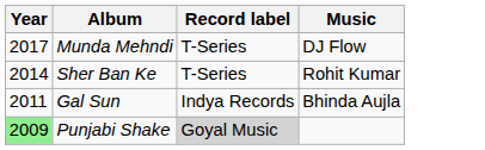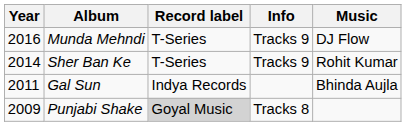 <table class=wikitable>
 <tr>
 <th>Year</th>
 <th>Album</th>
 <th>Record label</th>
+<th>Info</th>
 <th>Music</th>
 </tr>
 <tr>
-<td>2017</td>
+<td>2016</td>
 <td><em>Munda Mehndi</em></td>
 <td>T-Series</td>
+<td>Tracks 9</td>
 <td>DJ Flow</td>
 </tr>
 <tr>
 <td>2014</td>
 <td><em>Sher Ban Ke</em></td>
 <td>T-Series</td>
+<td>Tracks 9</td>
 <td>Rohit Kumar</td>
 </tr>
 <tr>
 <td>2011</td>
 <td><em>Gal Sun</em></td>
 <td>Indya Records</td>
+<td></td>
 <td>Bhinda Aujla</td>
 </tr>
 <tr>
-<td style="background: lightgreen;">2009</td>
+<td>2009</td>
 <td><em>Punjabi Shake</em></td>
 <td style="background: lightgrey;">Goyal Music</td>
+<td>Tracks 8</td>
 <td></td>
 </tr>
 </table>
